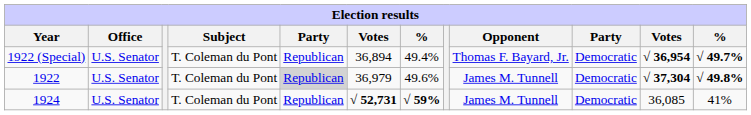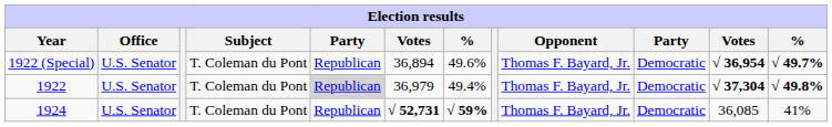 <table class=wikitable style="text-align:center">
 <tr>
 <th colspan=12 style="background: #ccccff;">Election results</th>
 </tr>
 <tr>
 <th>Year</th>
 <th>Office</th>
 <th rowspan=99></th>
 <th>Subject</th>
 <th>Party</th>
 <th>Votes</th>
 <th>%</th>
 <th rowspan=99></th>
 <th>Opponent</th>
 <th>Party</th>
 <th>Votes</th>
 <th>%</th>
 </tr>
 <tr>
 <td><a href='#'>1922 (Special)</a></td>
 <td><a href='#'>U.S. Senator</a></td>
 <td>T. Coleman du Pont</td>
 <td><a href='#'>Republican</a></td>
 <td>36,894</td>
-<td>49.4%</td>
+<td>49.6%</td>
 <td><a href='#'>Thomas F. Bayard, Jr.</a></td>
 <td><a href='#'>Democratic</a></td>
 <td><strong>√ 36,954</strong></td>
 <td><strong>√ 49.7%</strong></td>
 </tr>
 <tr>
 <td><a href='#'>1922</a></td>
 <td><a href='#'>U.S. Senator</a></td>
 <td>T. Coleman du Pont</td>
 <td style="background: lightgrey;"><a href='#'>Republican</a></td>
 <td>36,979</td>
-<td>49.6%</td>
-<td><a href='#'>James M. Tunnell</a></td>
+<td>49.4%</td>
+<td><a href='#'>Thomas F. Bayard, Jr.</a></td>
 <td><a href='#'>Democratic</a></td>
 <td><strong>√ 37,304</strong></td>
 <td><strong>√ 49.8%</strong></td>
 </tr>
 <tr>
 <td><a href='#'>1924</a></td>
 <td><a href='#'>U.S. Senator</a></td>
 <td>T. Coleman du Pont</td>
 <td><a href='#'>Republican</a></td>
 <td><strong>√ 52,731</strong></td>
 <td><strong>√ 59%</strong></td>
-<td><a href='#'>James M. Tunnell</a></td>
+<td><a href='#'>Thomas F. Bayard, Jr.</a></td>
 <td><a href='#'>Democratic</a></td>
 <td>36,085</td>
 <td>41%</td>
 </tr>
 </table>
